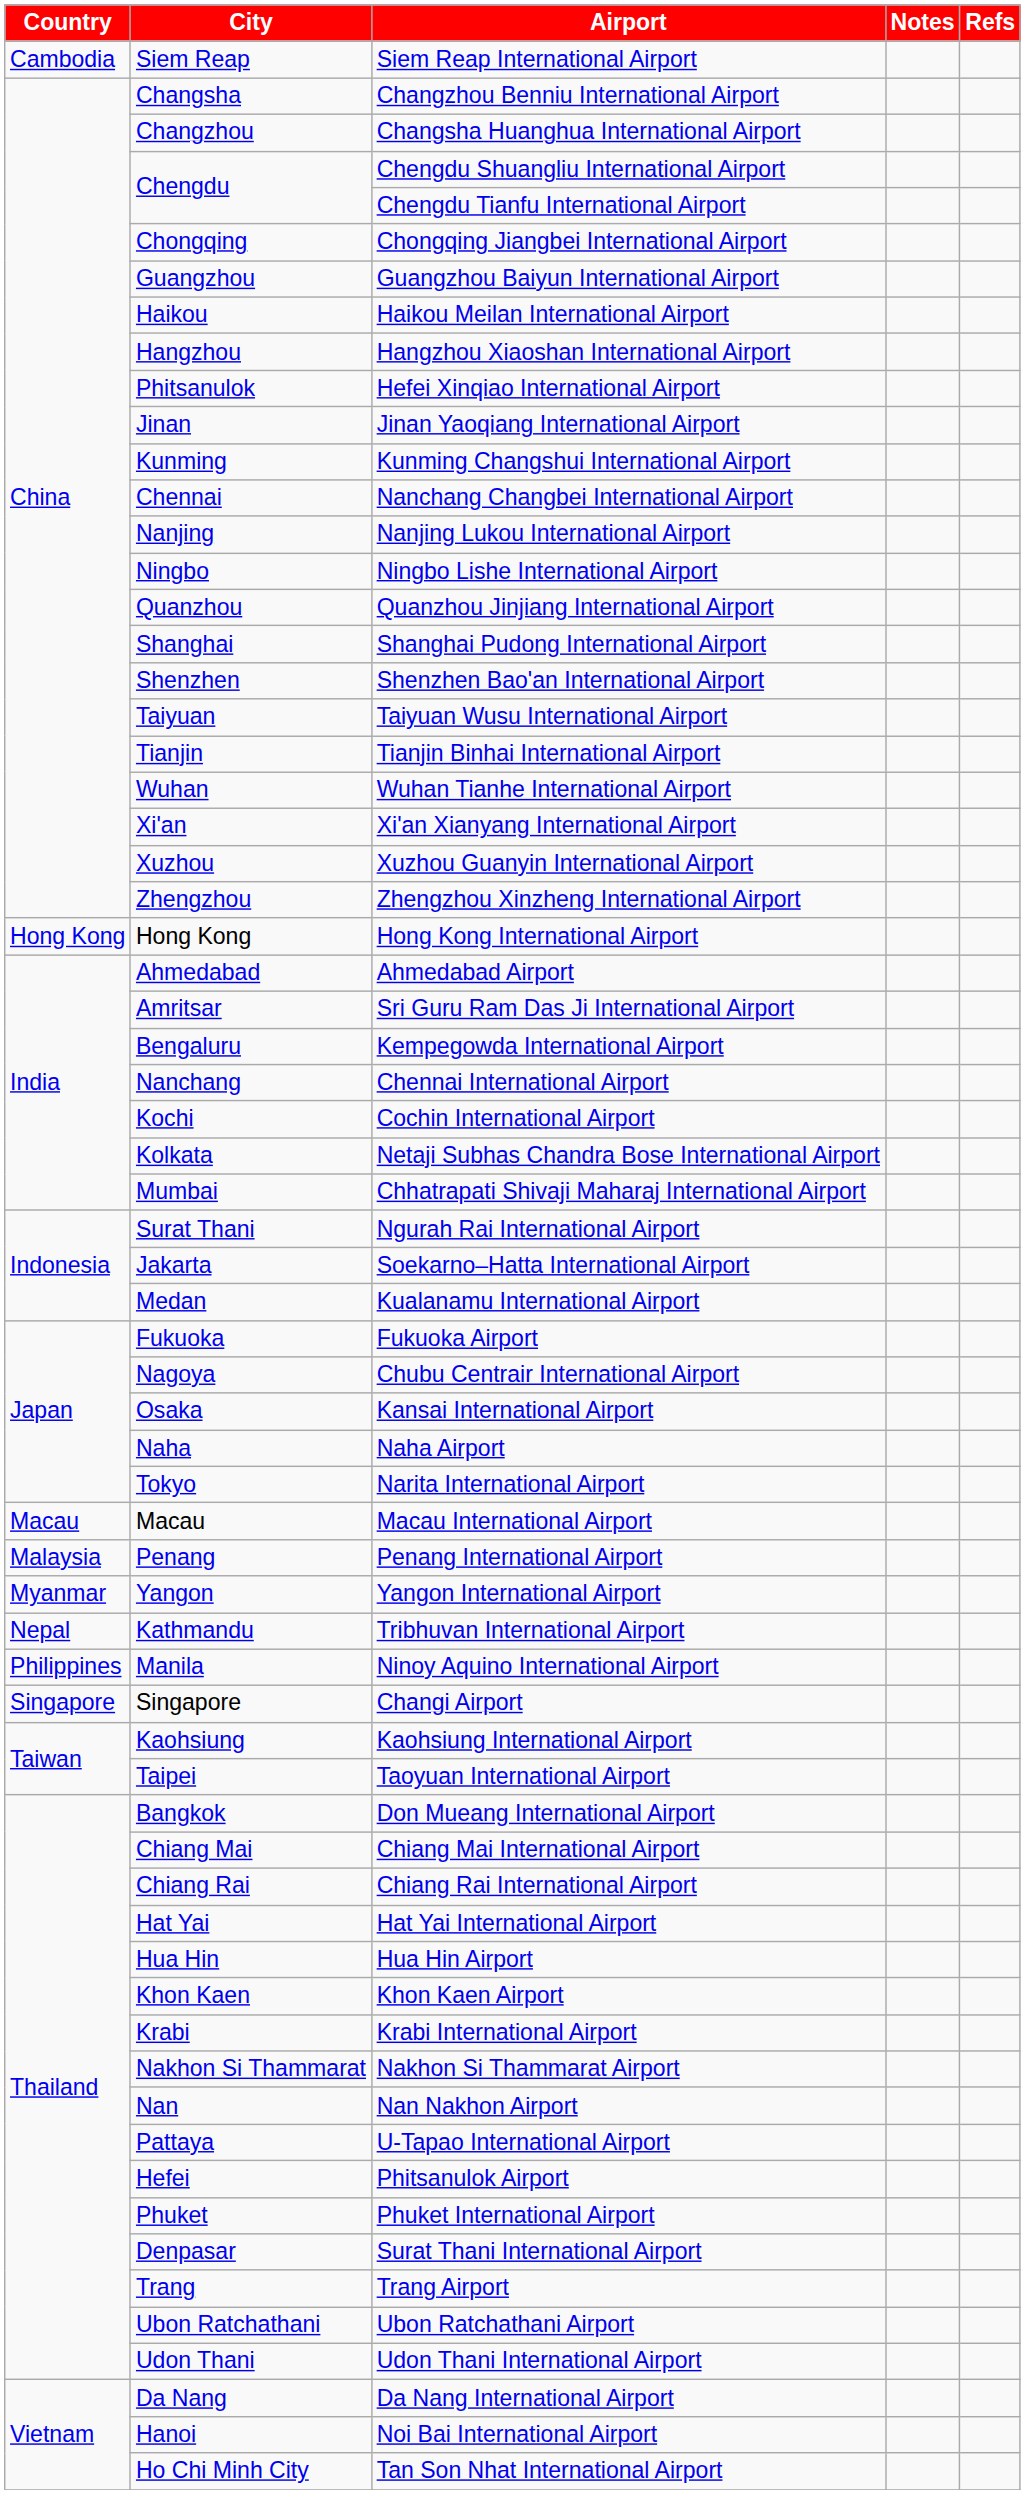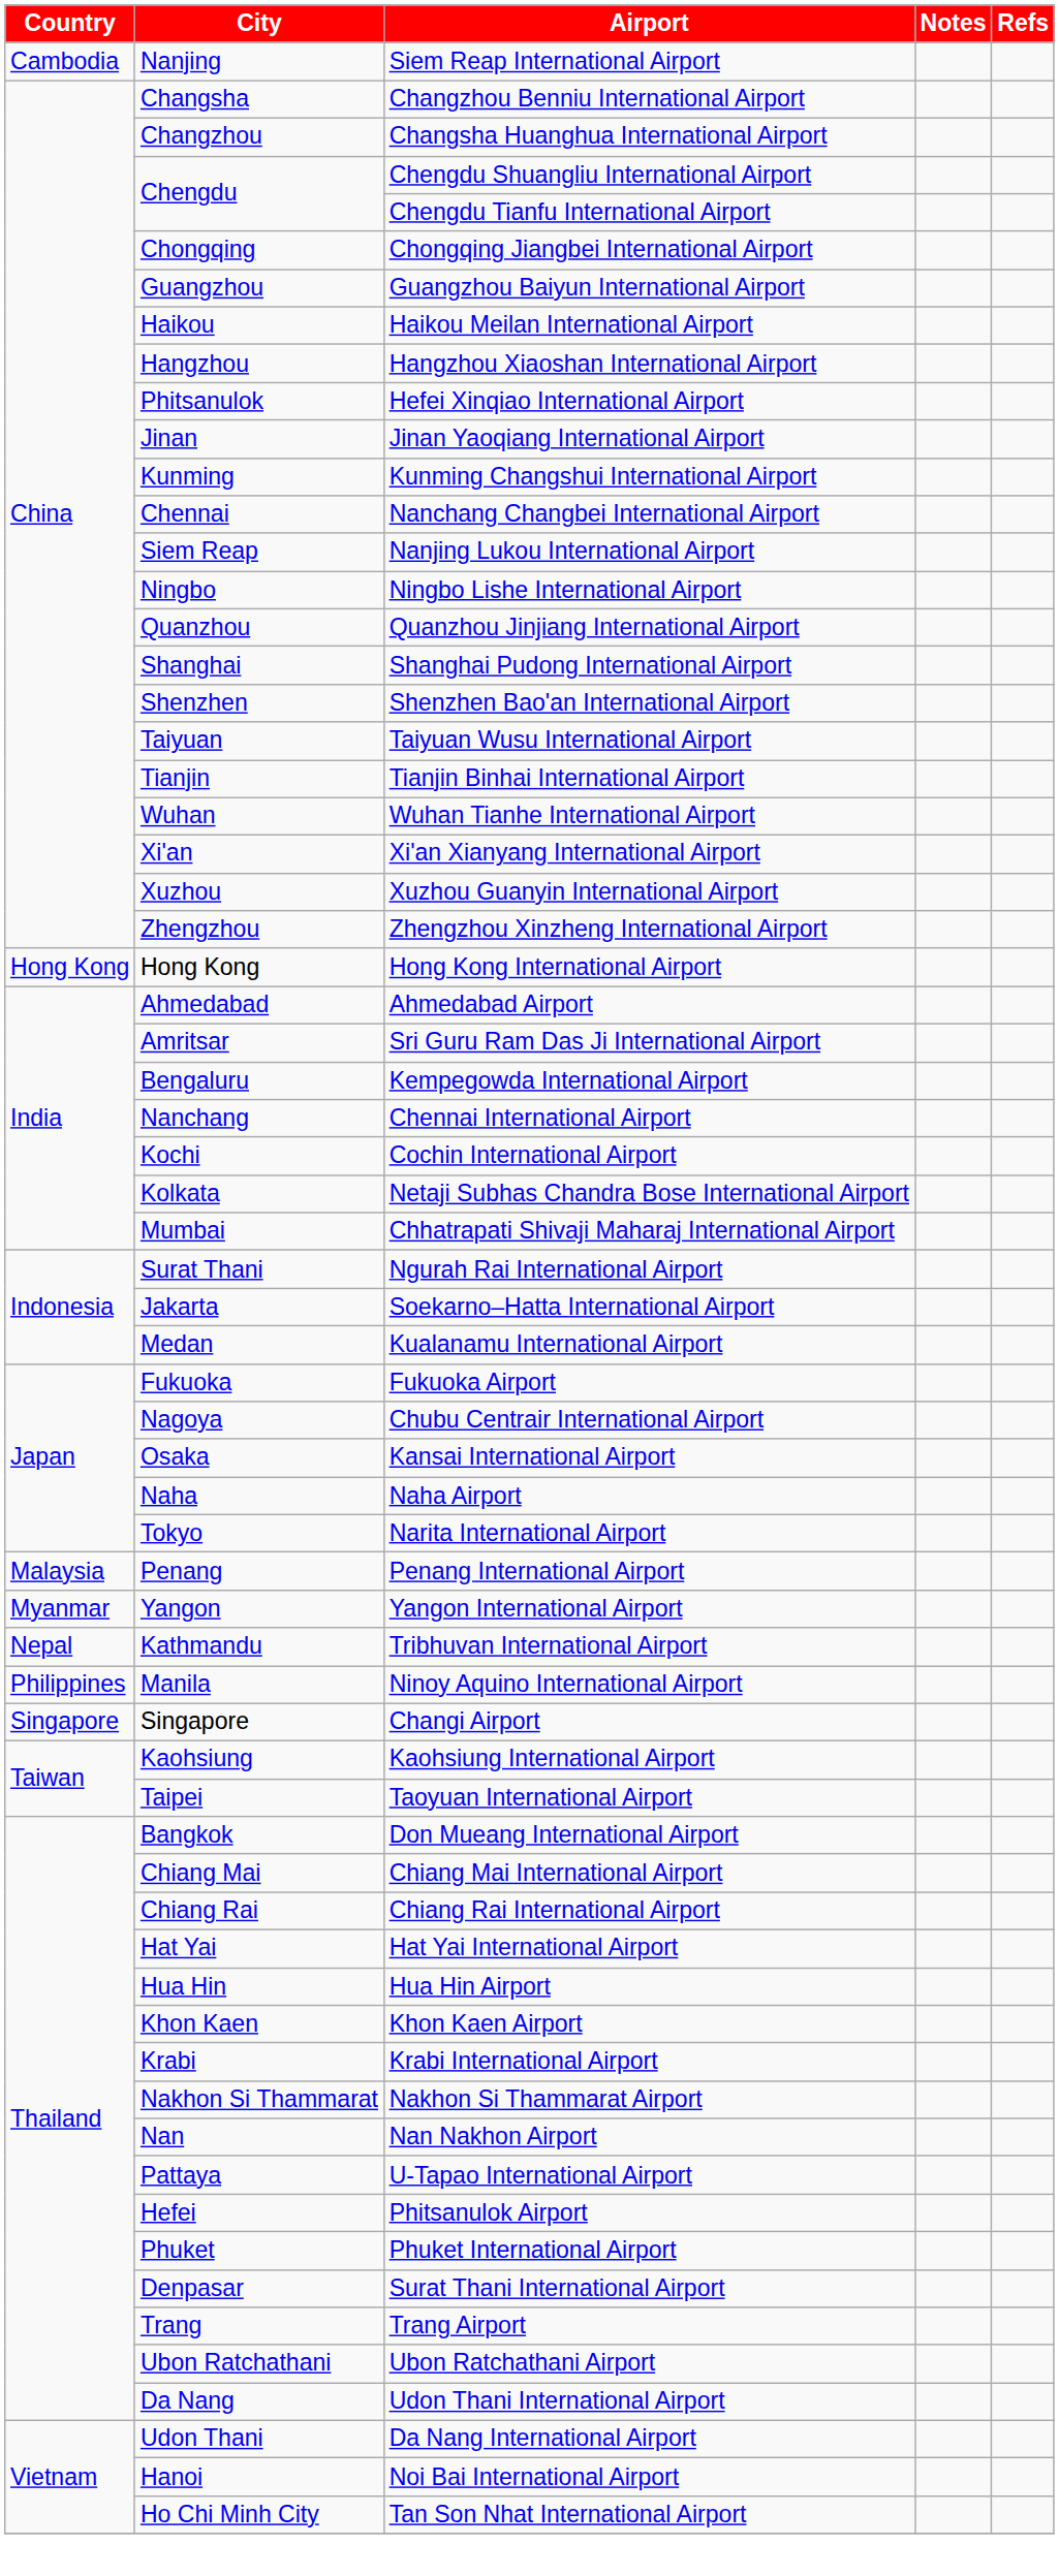 <table class="sortable wikitable">
 <tr>
 <th style="background:red; color:white;">Country</th>
 <th style="background:red; color:white;">City</th>
 <th style="background:red; color:white;">Airport</th>
 <th style="background:red; color:white;">Notes</th>
 <th style="background:red; color:white;" class="unsortable">Refs</th>
 </tr>
 <tr>
 <td><a href='#'>Cambodia</a></td>
-<td><a href='#'>Siem Reap</a></td>
+<td><a href='#'>Nanjing</a></td>
 <td><a href='#'>Siem Reap International Airport</a></td>
 <td></td>
 <td align=center></td>
 </tr>
 <tr>
 <td rowspan="23"><a href='#'>China</a></td>
 <td><a href='#'>Changsha</a></td>
 <td><a href='#'>Changzhou Benniu International Airport</a></td>
 <td align=center></td>
 <td align=center></td>
 </tr>
 <tr>
 <td><a href='#'>Changzhou</a></td>
 <td><a href='#'>Changsha Huanghua International Airport</a></td>
 <td align=center></td>
 <td align=center></td>
 </tr>
 <tr>
 <td rowspan="2"><a href='#'>Chengdu</a></td>
 <td><a href='#'>Chengdu Shuangliu International Airport</a></td>
 <td></td>
 <td align=center></td>
 </tr>
 <tr>
 <td><a href='#'>Chengdu Tianfu International Airport</a></td>
 <td align=center></td>
 <td align=center></td>
 </tr>
 <tr>
 <td><a href='#'>Chongqing</a></td>
 <td><a href='#'>Chongqing Jiangbei International Airport</a></td>
 <td align=center></td>
 <td align=center></td>
 </tr>
 <tr>
 <td><a href='#'>Guangzhou</a></td>
 <td><a href='#'>Guangzhou Baiyun International Airport</a></td>
 <td align=center></td>
 <td align=center></td>
 </tr>
 <tr>
 <td><a href='#'>Haikou</a></td>
 <td><a href='#'>Haikou Meilan International Airport</a></td>
 <td align=center></td>
 <td align=center></td>
 </tr>
 <tr>
 <td><a href='#'>Hangzhou</a></td>
 <td><a href='#'>Hangzhou Xiaoshan International Airport</a></td>
 <td align=center></td>
 <td align=center></td>
 </tr>
 <tr>
 <td><a href='#'>Phitsanulok</a></td>
 <td><a href='#'>Hefei Xinqiao International Airport</a></td>
 <td align=center></td>
 <td align=center></td>
 </tr>
 <tr>
 <td><a href='#'>Jinan</a></td>
 <td><a href='#'>Jinan Yaoqiang International Airport</a></td>
 <td align=center></td>
 <td align=center></td>
 </tr>
 <tr>
 <td><a href='#'>Kunming</a></td>
 <td><a href='#'>Kunming Changshui International Airport</a></td>
 <td></td>
 <td align=center></td>
 </tr>
 <tr>
 <td><a href='#'>Chennai</a></td>
 <td><a href='#'>Nanchang Changbei International Airport</a></td>
 <td align=center></td>
 <td align=center></td>
 </tr>
 <tr>
-<td><a href='#'>Nanjing</a></td>
+<td><a href='#'>Siem Reap</a></td>
 <td><a href='#'>Nanjing Lukou International Airport</a></td>
 <td align=center></td>
 <td align=center></td>
 </tr>
 <tr>
 <td><a href='#'>Ningbo</a></td>
 <td><a href='#'>Ningbo Lishe International Airport</a></td>
 <td align=center></td>
 <td align=center></td>
 </tr>
 <tr>
 <td><a href='#'>Quanzhou</a></td>
 <td><a href='#'>Quanzhou Jinjiang International Airport</a></td>
 <td align=center></td>
 <td align=center></td>
 </tr>
 <tr>
 <td><a href='#'>Shanghai</a></td>
 <td><a href='#'>Shanghai Pudong International Airport</a></td>
 <td align=center></td>
 <td align=center></td>
 </tr>
 <tr>
 <td><a href='#'>Shenzhen</a></td>
 <td><a href='#'>Shenzhen Bao'an International Airport</a></td>
 <td align=center></td>
 <td align=center></td>
 </tr>
 <tr>
 <td><a href='#'>Taiyuan</a></td>
 <td><a href='#'>Taiyuan Wusu International Airport</a></td>
 <td></td>
 <td align=center></td>
 </tr>
 <tr>
 <td><a href='#'>Tianjin</a></td>
 <td><a href='#'>Tianjin Binhai International Airport</a></td>
 <td align=center></td>
 <td align=center></td>
 </tr>
 <tr>
 <td><a href='#'>Wuhan</a></td>
 <td><a href='#'>Wuhan Tianhe International Airport</a></td>
 <td align=center></td>
 <td align=center></td>
 </tr>
 <tr>
 <td><a href='#'>Xi'an</a></td>
 <td><a href='#'>Xi'an Xianyang International Airport</a></td>
 <td align=center></td>
 <td align=center></td>
 </tr>
 <tr>
 <td><a href='#'>Xuzhou</a></td>
 <td><a href='#'>Xuzhou Guanyin International Airport</a></td>
 <td></td>
 <td align=center></td>
 </tr>
 <tr>
 <td><a href='#'>Zhengzhou</a></td>
 <td><a href='#'>Zhengzhou Xinzheng International Airport</a></td>
 <td align=center></td>
 <td align=center></td>
 </tr>
 <tr>
 <td><a href='#'>Hong Kong</a></td>
 <td>Hong Kong</td>
 <td><a href='#'>Hong Kong International Airport</a></td>
 <td align=center></td>
 <td align=center></td>
 </tr>
 <tr>
 <td rowspan="7"><a href='#'>India</a></td>
 <td><a href='#'>Ahmedabad</a></td>
 <td><a href='#'>Ahmedabad Airport</a></td>
 <td align=center></td>
 <td align=center></td>
 </tr>
 <tr>
 <td><a href='#'>Amritsar</a></td>
 <td><a href='#'>Sri Guru Ram Das Ji International Airport</a></td>
 <td align=center></td>
 <td align=center></td>
 </tr>
 <tr>
 <td><a href='#'>Bengaluru</a></td>
 <td><a href='#'>Kempegowda International Airport</a></td>
 <td align=center></td>
 <td align=center></td>
 </tr>
 <tr>
 <td><a href='#'>Nanchang</a></td>
 <td><a href='#'>Chennai International Airport</a></td>
 <td align=center></td>
 <td align=center></td>
 </tr>
 <tr>
 <td><a href='#'>Kochi</a></td>
 <td><a href='#'>Cochin International Airport</a></td>
 <td align=center></td>
 <td align=center></td>
 </tr>
 <tr>
 <td><a href='#'>Kolkata</a></td>
 <td><a href='#'>Netaji Subhas Chandra Bose International Airport</a></td>
 <td align=center></td>
 <td align=center></td>
 </tr>
 <tr>
 <td><a href='#'>Mumbai</a></td>
 <td><a href='#'>Chhatrapati Shivaji Maharaj International Airport</a></td>
 <td align=center></td>
 <td align=center></td>
 </tr>
 <tr>
 <td rowspan="3"><a href='#'>Indonesia</a></td>
 <td><a href='#'>Surat Thani</a></td>
 <td><a href='#'>Ngurah Rai International Airport</a></td>
 <td align=center></td>
 <td align=center></td>
 </tr>
 <tr>
 <td><a href='#'>Jakarta</a></td>
 <td><a href='#'>Soekarno–Hatta International Airport</a></td>
 <td align=center></td>
 <td align=center></td>
 </tr>
 <tr>
 <td><a href='#'>Medan</a></td>
 <td><a href='#'>Kualanamu International Airport</a></td>
 <td align=center></td>
 <td align=center></td>
 </tr>
 <tr>
 <td rowspan="5"><a href='#'>Japan</a></td>
 <td><a href='#'>Fukuoka</a></td>
 <td><a href='#'>Fukuoka Airport</a></td>
 <td></td>
 <td align=center></td>
 </tr>
 <tr>
 <td><a href='#'>Nagoya</a></td>
 <td><a href='#'>Chubu Centrair International Airport</a></td>
 <td></td>
 <td align=center></td>
 </tr>
 <tr>
 <td><a href='#'>Osaka</a></td>
 <td><a href='#'>Kansai International Airport</a></td>
 <td></td>
 <td align=center></td>
 </tr>
 <tr>
 <td><a href='#'>Naha</a></td>
 <td><a href='#'>Naha Airport</a></td>
 <td align=center></td>
 <td align=center></td>
 </tr>
 <tr>
 <td><a href='#'>Tokyo</a></td>
 <td><a href='#'>Narita International Airport</a></td>
 <td align=center></td>
 <td align=center></td>
 </tr>
 <tr>
-<td><a href='#'>Macau</a></td>
-<td>Macau</td>
-<td><a href='#'>Macau International Airport</a></td>
-<td align=center></td>
-<td align=center></td>
-</tr>
-<tr>
 <td><a href='#'>Malaysia</a></td>
 <td><a href='#'>Penang</a></td>
 <td><a href='#'>Penang International Airport</a></td>
 <td align=center></td>
 <td align=center></td>
 </tr>
 <tr>
 <td><a href='#'>Myanmar</a></td>
 <td><a href='#'>Yangon</a></td>
 <td><a href='#'>Yangon International Airport</a></td>
 <td></td>
 <td align=center></td>
 </tr>
 <tr>
 <td><a href='#'>Nepal</a></td>
 <td><a href='#'>Kathmandu</a></td>
 <td><a href='#'>Tribhuvan International Airport</a></td>
 <td align=center></td>
 <td align=center></td>
 </tr>
 <tr>
 <td><a href='#'>Philippines</a></td>
 <td><a href='#'>Manila</a></td>
 <td><a href='#'>Ninoy Aquino International Airport</a></td>
 <td></td>
 <td align=center></td>
 </tr>
 <tr>
 <td><a href='#'>Singapore</a></td>
 <td>Singapore</td>
 <td><a href='#'>Changi Airport</a></td>
 <td align=center></td>
 <td align=center></td>
 </tr>
 <tr>
 <td rowspan="2"><a href='#'>Taiwan</a></td>
 <td><a href='#'>Kaohsiung</a></td>
 <td><a href='#'>Kaohsiung International Airport</a></td>
 <td align=center></td>
 <td align=center></td>
 </tr>
 <tr>
 <td><a href='#'>Taipei</a></td>
 <td><a href='#'>Taoyuan International Airport</a></td>
 <td></td>
 <td align=center></td>
 </tr>
 <tr>
 <td rowspan="16"><a href='#'>Thailand</a></td>
 <td><a href='#'>Bangkok</a></td>
 <td><a href='#'>Don Mueang International Airport</a></td>
 <td></td>
 <td align=center></td>
 </tr>
 <tr>
 <td><a href='#'>Chiang Mai</a></td>
 <td><a href='#'>Chiang Mai International Airport</a></td>
 <td align=center></td>
 <td align=center></td>
 </tr>
 <tr>
 <td><a href='#'>Chiang Rai</a></td>
 <td><a href='#'>Chiang Rai International Airport</a></td>
 <td align=center></td>
 <td align=center></td>
 </tr>
 <tr>
 <td><a href='#'>Hat Yai</a></td>
 <td><a href='#'>Hat Yai International Airport</a></td>
 <td align=center></td>
 <td align=center></td>
 </tr>
 <tr>
 <td><a href='#'>Hua Hin</a></td>
 <td><a href='#'>Hua Hin Airport</a></td>
 <td></td>
 <td align=center></td>
 </tr>
 <tr>
 <td><a href='#'>Khon Kaen</a></td>
 <td><a href='#'>Khon Kaen Airport</a></td>
 <td align=center></td>
 <td align=center></td>
 </tr>
 <tr>
 <td><a href='#'>Krabi</a></td>
 <td><a href='#'>Krabi International Airport</a></td>
 <td align=center></td>
 <td align=center></td>
 </tr>
 <tr>
 <td><a href='#'>Nakhon Si Thammarat</a></td>
 <td><a href='#'>Nakhon Si Thammarat Airport</a></td>
 <td align=center></td>
 <td align=center></td>
 </tr>
 <tr>
 <td><a href='#'>Nan</a></td>
 <td><a href='#'>Nan Nakhon Airport</a></td>
 <td></td>
 <td align=center></td>
 </tr>
 <tr>
 <td><a href='#'>Pattaya</a></td>
 <td><a href='#'>U-Tapao International Airport</a></td>
 <td align=center></td>
 <td align=center></td>
 </tr>
 <tr>
 <td><a href='#'>Hefei</a></td>
 <td><a href='#'>Phitsanulok Airport</a></td>
 <td align=center></td>
 <td align=center></td>
 </tr>
 <tr>
 <td><a href='#'>Phuket</a></td>
 <td><a href='#'>Phuket International Airport</a></td>
 <td align=center></td>
 <td align=center></td>
 </tr>
 <tr>
 <td><a href='#'>Denpasar</a></td>
 <td><a href='#'>Surat Thani International Airport</a></td>
 <td align=center></td>
 <td align=center></td>
 </tr>
 <tr>
 <td><a href='#'>Trang</a></td>
 <td><a href='#'>Trang Airport</a></td>
 <td align=center></td>
 <td align=center></td>
 </tr>
 <tr>
 <td><a href='#'>Ubon Ratchathani</a></td>
 <td><a href='#'>Ubon Ratchathani Airport</a></td>
 <td align=center></td>
 <td align=center></td>
 </tr>
 <tr>
-<td><a href='#'>Udon Thani</a></td>
+<td><a href='#'>Da Nang</a></td>
 <td><a href='#'>Udon Thani International Airport</a></td>
 <td align=center></td>
 <td align=center></td>
 </tr>
 <tr>
 <td rowspan="3"><a href='#'>Vietnam</a></td>
-<td><a href='#'>Da Nang</a></td>
+<td><a href='#'>Udon Thani</a></td>
 <td><a href='#'>Da Nang International Airport</a></td>
 <td></td>
 <td align=center></td>
 </tr>
 <tr>
 <td><a href='#'>Hanoi</a></td>
 <td><a href='#'>Noi Bai International Airport</a></td>
 <td></td>
 <td align=center></td>
 </tr>
 <tr>
 <td><a href='#'>Ho Chi Minh City</a></td>
 <td><a href='#'>Tan Son Nhat International Airport</a></td>
 <td></td>
 <td align=center></td>
 </tr>
 <tr>
 </tr>
 </table>
